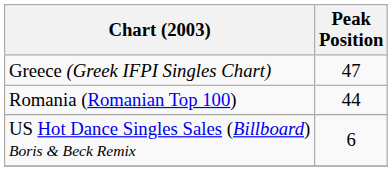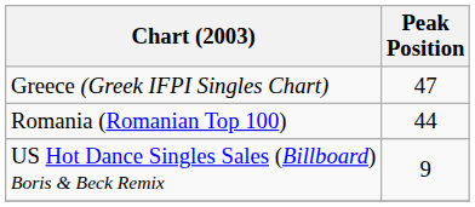 <table class="wikitable sortable">
 <tr>
 <th>Chart (2003)</th>
 <th>Peak<br>Position</th>
 </tr>
 <tr>
 <td>Greece <em>(Greek IFPI Singles Chart)</em></td>
 <td style="text-align:center;">47</td>
 </tr>
 <tr>
 <td>Romania (<a href='#'>Romanian Top 100</a>)</td>
 <td align="center">44</td>
 </tr>
 <tr>
 </tr>
 <tr>
 </tr>
 <tr>
 <td>US <a href='#'>Hot Dance Singles Sales</a> (<em><a href='#'>Billboard</a></em>)<br><small><em>Boris & Beck Remix</em></small></td>
-<td align="center">6</td>
+<td align="center">9</td>
 </tr>
 <tr>
 </tr>
 </table>
